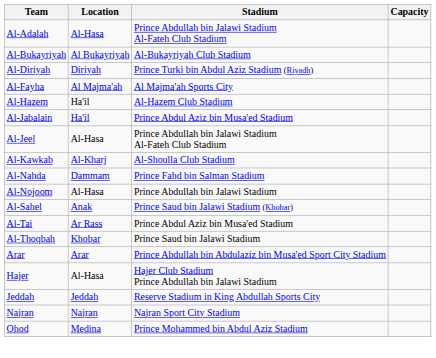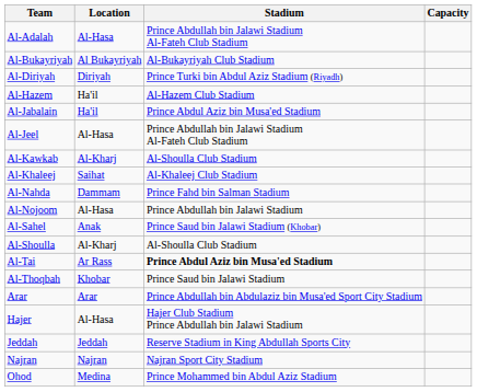 <table class="wikitable sortable">
 <tr>
 <th>Team</th>
 <th>Location</th>
 <th>Stadium</th>
 <th>Capacity</th>
 </tr>
 <tr>
 <td><a href='#'>Al-Adalah</a></td>
 <td><a href='#'>Al-Hasa</a> </td>
 <td><a href='#'>Prince Abdullah bin Jalawi Stadium</a><br><a href='#'>Al-Fateh Club Stadium</a></td>
 <td style="text-align:center"><br></td>
 </tr>
 <tr>
 <td><a href='#'>Al-Bukayriyah</a></td>
 <td><a href='#'>Al Bukayriyah</a></td>
 <td><a href='#'>Al-Bukayriyah Club Stadium</a></td>
 <td style="text-align:center"></td>
 </tr>
 <tr>
 <td><a href='#'>Al-Diriyah</a></td>
 <td><a href='#'>Diriyah</a></td>
 <td><a href='#'>Prince Turki bin Abdul Aziz Stadium</a> <small>(<a href='#'>Riyadh</a>)</small></td>
-<td style="text-align:center"></td>
-</tr>
-<tr>
-<td><a href='#'>Al-Fayha</a></td>
-<td><a href='#'>Al Majma'ah</a></td>
-<td><a href='#'>Al Majma'ah Sports City</a></td>
 <td style="text-align:center"></td>
 </tr>
 <tr>
 <td><a href='#'>Al-Hazem</a></td>
 <td>Ha'il</td>
 <td><a href='#'>Al-Hazem Club Stadium</a></td>
 <td style="text-align:center"></td>
 </tr>
 <tr>
 <td><a href='#'>Al-Jabalain</a></td>
 <td><a href='#'>Ha'il</a></td>
 <td><a href='#'>Prince Abdul Aziz bin Musa'ed Stadium</a></td>
 <td style="text-align:center"></td>
 </tr>
 <tr>
 <td><a href='#'>Al-Jeel</a></td>
 <td>Al-Hasa </td>
 <td>Prince Abdullah bin Jalawi Stadium<br>Al-Fateh Club Stadium</td>
 <td style="text-align:center"><br></td>
 </tr>
 <tr>
 <td><a href='#'>Al-Kawkab</a></td>
 <td><a href='#'>Al-Kharj</a></td>
 <td><a href='#'>Al-Shoulla Club Stadium</a></td>
 <td style="text-align:center;"></td>
 </tr>
 <tr>
+<td><a href='#'>Al-Khaleej</a></td>
+<td><a href='#'>Saihat</a></td>
+<td><a href='#'>Al-Khaleej Club Stadium</a></td>
+<td style="text-align:center"></td>
+</tr>
+<tr>
 <td><a href='#'>Al-Nahda</a></td>
 <td><a href='#'>Dammam</a></td>
 <td><a href='#'>Prince Fahd bin Salman Stadium</a></td>
 <td style="text-align:center"></td>
 </tr>
 <tr>
 <td><a href='#'>Al-Nojoom</a></td>
 <td>Al-Hasa </td>
 <td>Prince Abdullah bin Jalawi Stadium</td>
 <td style="text-align:center"></td>
 </tr>
 <tr>
 <td><a href='#'>Al-Sahel</a></td>
 <td><a href='#'>Anak</a></td>
 <td><a href='#'>Prince Saud bin Jalawi Stadium</a> <small>(<a href='#'>Khobar</a>)</small></td>
 <td style="text-align:center"></td>
 </tr>
 <tr>
+<td><a href='#'>Al-Shoulla</a></td>
+<td>Al-Kharj</td>
+<td>Al-Shoulla Club Stadium</td>
+<td style="text-align:center"></td>
+</tr>
+<tr>
 <td><a href='#'>Al-Tai</a></td>
 <td><a href='#'>Ar Rass</a></td>
-<td>Prince Abdul Aziz bin Musa'ed Stadium</td>
+<td><strong>Prince Abdul Aziz bin Musa'ed Stadium</strong></td>
 <td style="text-align:center"></td>
 </tr>
 <tr>
 <td><a href='#'>Al-Thoqbah</a></td>
 <td><a href='#'>Khobar</a></td>
 <td>Prince Saud bin Jalawi Stadium</td>
 <td style="text-align:center"></td>
 </tr>
 <tr>
 <td><a href='#'>Arar</a></td>
 <td><a href='#'>Arar</a></td>
 <td><a href='#'>Prince Abdullah bin Abdulaziz bin Musa'ed Sport City Stadium</a></td>
 <td style="text-align:center"></td>
 </tr>
 <tr>
 <td><a href='#'>Hajer</a></td>
 <td>Al-Hasa </td>
 <td><a href='#'>Hajer Club Stadium</a><br>Prince Abdullah bin Jalawi Stadium</td>
 <td style="text-align:center"><br></td>
 </tr>
 <tr>
 <td><a href='#'>Jeddah</a></td>
 <td><a href='#'>Jeddah</a></td>
 <td><a href='#'>Reserve Stadium in King Abdullah Sports City</a></td>
 <td style="text-align:center"></td>
 </tr>
 <tr>
 <td><a href='#'>Najran</a></td>
 <td><a href='#'>Najran</a></td>
 <td><a href='#'>Najran Sport City Stadium</a></td>
 <td style="text-align:center"></td>
 </tr>
 <tr>
 <td><a href='#'>Ohod</a></td>
 <td><a href='#'>Medina</a></td>
 <td><a href='#'>Prince Mohammed bin Abdul Aziz Stadium</a></td>
 <td style="text-align:center"></td>
 </tr>
 </table>
